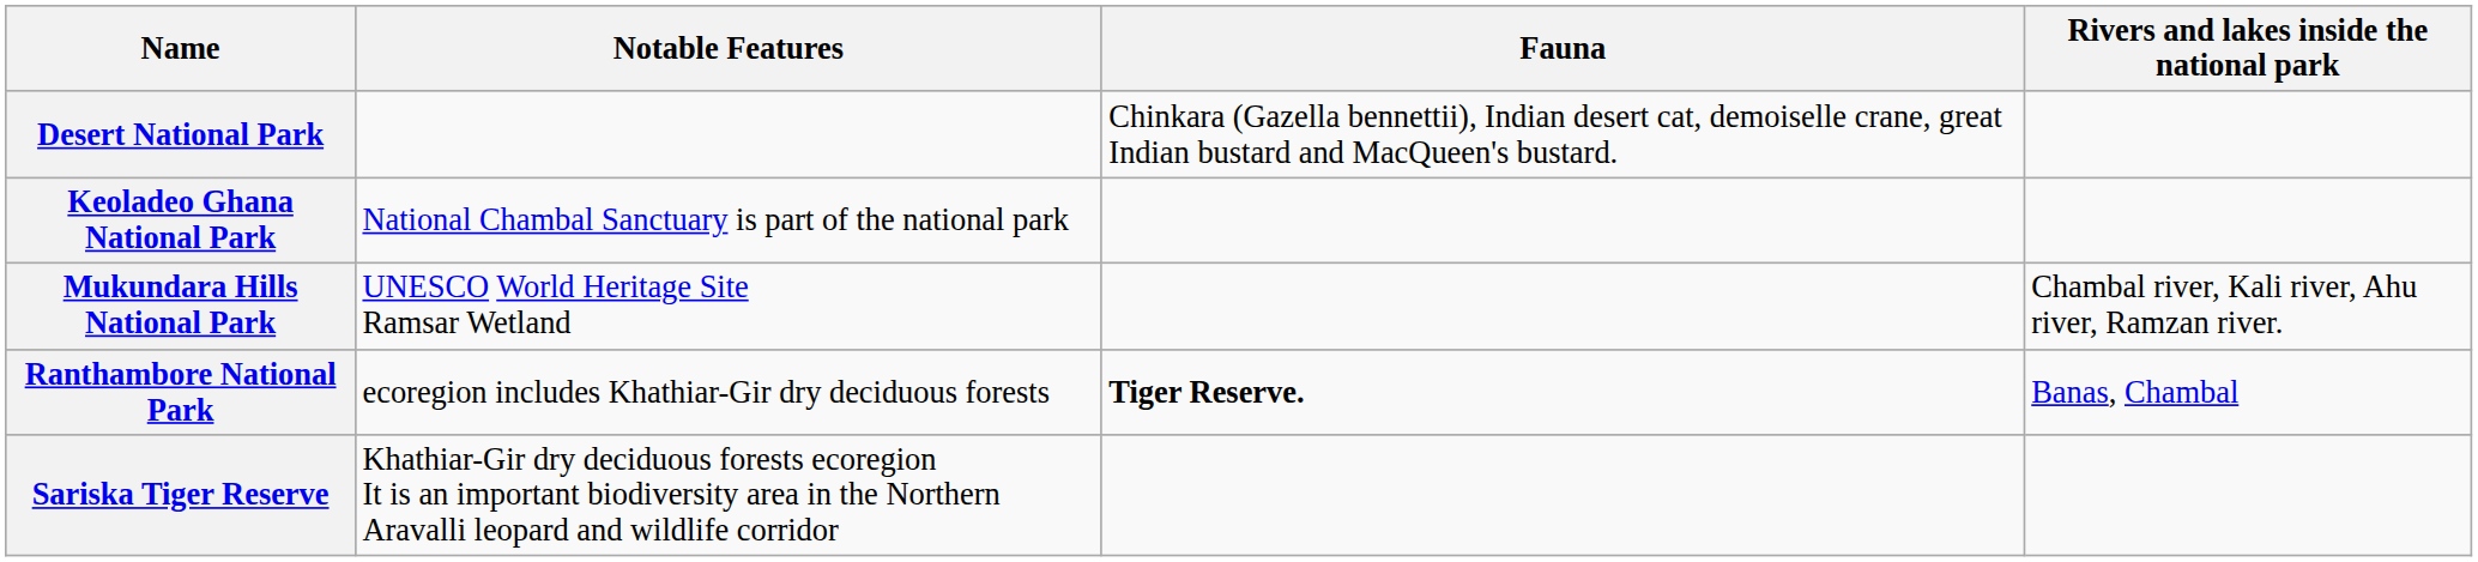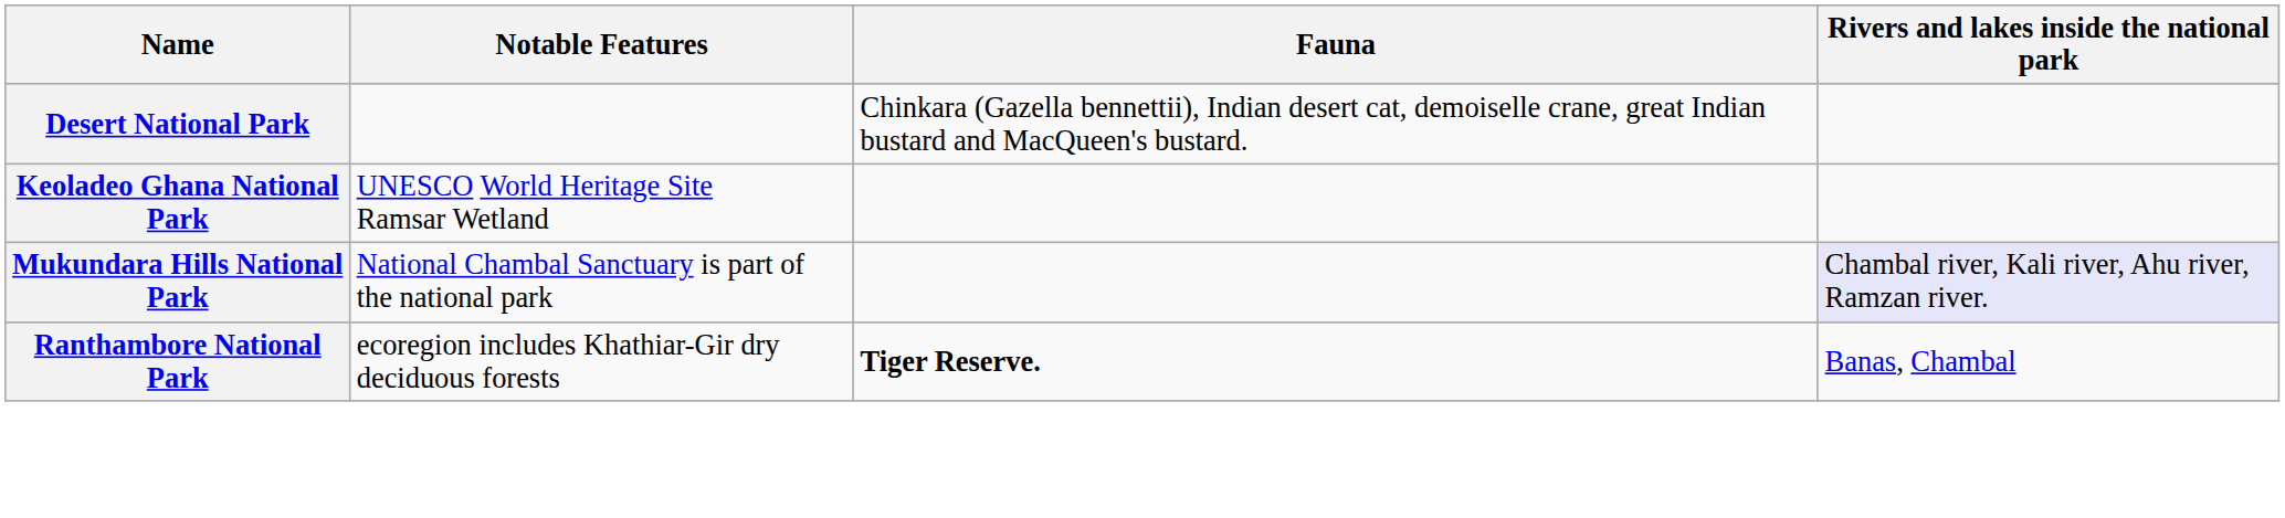 <table class="wikitable sortable">
 <tr>
 <th>Name</th>
 <th>Notable Features</th>
 <th>Fauna</th>
 <th>Rivers and lakes inside the national park</th>
 </tr>
 <tr>
 <th><a href='#'>Desert National Park</a></th>
 <td></td>
 <td>Chinkara (Gazella bennettii), Indian desert cat, demoiselle crane, great Indian bustard and MacQueen's bustard.</td>
 <td></td>
 </tr>
 <tr>
 <th><a href='#'>Keoladeo Ghana National Park</a></th>
-<td><a href='#'>National Chambal Sanctuary</a> is part of the national park</td>
+<td><a href='#'>UNESCO</a> <a href='#'>World Heritage Site</a><br>Ramsar Wetland</td>
 <td></td>
 <td></td>
 </tr>
 <tr>
 <th><a href='#'>Mukundara Hills National Park</a></th>
-<td><a href='#'>UNESCO</a> <a href='#'>World Heritage Site</a><br>Ramsar Wetland</td>
+<td><a href='#'>National Chambal Sanctuary</a> is part of the national park</td>
 <td></td>
-<td>Chambal river, Kali river, Ahu river, Ramzan river.</td>
+<td style="background: lavender;">Chambal river, Kali river, Ahu river, Ramzan river.</td>
 </tr>
 <tr>
 <th><a href='#'>Ranthambore National Park</a></th>
 <td>ecoregion includes Khathiar-Gir dry deciduous forests</td>
 <td><strong>Tiger Reserve.</strong></td>
 <td><a href='#'>Banas</a>, <a href='#'>Chambal</a></td>
 </tr>
-<tr>
-<th><a href='#'>Sariska Tiger Reserve</a></th>
-<td>Khathiar-Gir dry deciduous forests ecoregion<br>It is an important biodiversity area in the Northern Aravalli leopard and wildlife corridor</td>
-<td></td>
-<td></td>
-</tr>
 </table>
